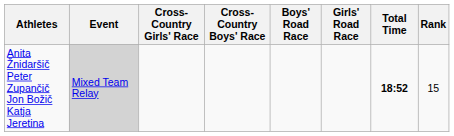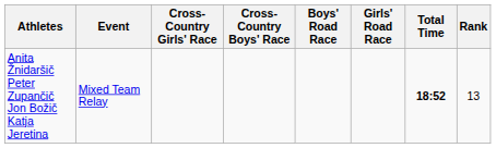 <table class="wikitable" style="font-size:90%;">
 <tr>
 <th>Athletes</th>
 <th>Event</th>
 <th>Cross-Country<br>Girls' Race</th>
 <th>Cross-Country<br>Boys' Race</th>
 <th>Boys' Road<br>Race</th>
 <th>Girls' Road<br>Race</th>
 <th>Total Time</th>
 <th>Rank</th>
 </tr>
 <tr align=center>
 <td align=left><a href='#'>Anita Žnidaršič</a><br><a href='#'>Peter Zupančič</a><br><a href='#'>Jon Božič</a><br><a href='#'>Katja Jeretina</a></td>
-<td align=left style="background: lightgrey;"><a href='#'>Mixed Team Relay</a></td>
+<td align=left><a href='#'>Mixed Team Relay</a></td>
 <td></td>
 <td></td>
 <td></td>
 <td></td>
 <td><strong>18:52</strong></td>
-<td>15</td>
+<td>13</td>
 </tr>
 </table>
